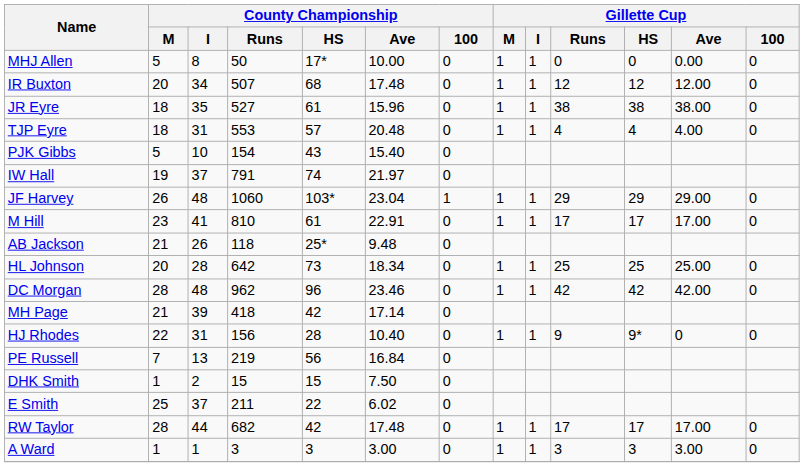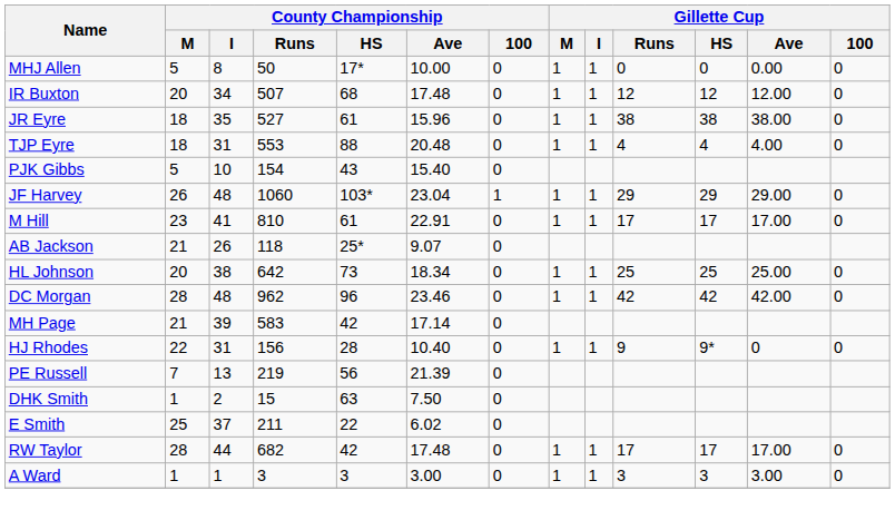 <table class="wikitable " width="100%">
 <tr bgcolor="#efefef">
 <th rowspan=2>Name</th>
 <th colspan=6><a href='#'>County Championship</a></th>
 <th colspan=6><a href='#'>Gillette Cup</a></th>
 </tr>
 <tr>
 <th>M</th>
 <th>I</th>
 <th>Runs</th>
 <th>HS</th>
 <th>Ave</th>
 <th>100</th>
 <th>M</th>
 <th>I</th>
 <th>Runs</th>
 <th>HS</th>
 <th>Ave</th>
 <th>100</th>
 </tr>
 <tr>
 <td><a href='#'>MHJ Allen</a></td>
 <td>5</td>
 <td>8</td>
 <td>50</td>
 <td>17*</td>
 <td>10.00</td>
 <td>0</td>
 <td>1</td>
 <td>1</td>
 <td>0</td>
 <td>0</td>
 <td>0.00</td>
 <td>0</td>
 </tr>
 <tr>
 <td><a href='#'>IR Buxton</a></td>
 <td>20</td>
 <td>34</td>
 <td>507</td>
 <td>68</td>
 <td>17.48</td>
 <td>0</td>
 <td>1</td>
 <td>1</td>
 <td>12</td>
 <td>12</td>
 <td>12.00</td>
 <td>0</td>
 </tr>
 <tr>
 <td><a href='#'>JR Eyre</a></td>
 <td>18</td>
 <td>35</td>
 <td>527</td>
 <td>61</td>
 <td>15.96</td>
 <td>0</td>
 <td>1</td>
 <td>1</td>
 <td>38</td>
 <td>38</td>
 <td>38.00</td>
 <td>0</td>
 </tr>
 <tr>
 <td><a href='#'>TJP Eyre</a></td>
 <td>18</td>
 <td>31</td>
 <td>553</td>
-<td>57</td>
+<td>88</td>
 <td>20.48</td>
 <td>0</td>
 <td>1</td>
 <td>1</td>
 <td>4</td>
 <td>4</td>
 <td>4.00</td>
 <td>0</td>
 </tr>
 <tr>
 <td><a href='#'>PJK Gibbs</a></td>
 <td>5</td>
 <td>10</td>
 <td>154</td>
 <td>43</td>
 <td>15.40</td>
-<td>0</td>
-<td></td>
-<td></td>
-<td></td>
-<td></td>
-<td></td>
-<td></td>
-</tr>
-<tr>
-<td><a href='#'>IW Hall</a></td>
-<td>19</td>
-<td>37</td>
-<td>791</td>
-<td>74</td>
-<td>21.97</td>
 <td>0</td>
 <td></td>
 <td></td>
 <td></td>
 <td></td>
 <td></td>
 <td></td>
 </tr>
 <tr>
 <td><a href='#'>JF Harvey</a></td>
 <td>26</td>
 <td>48</td>
 <td>1060</td>
 <td>103*</td>
 <td>23.04</td>
 <td>1</td>
 <td>1</td>
 <td>1</td>
 <td>29</td>
 <td>29</td>
 <td>29.00</td>
 <td>0</td>
 </tr>
 <tr>
 <td><a href='#'>M Hill</a></td>
 <td>23</td>
 <td>41</td>
 <td>810</td>
 <td>61</td>
 <td>22.91</td>
 <td>0</td>
 <td>1</td>
 <td>1</td>
 <td>17</td>
 <td>17</td>
 <td>17.00</td>
 <td>0</td>
 </tr>
 <tr>
 <td><a href='#'>AB Jackson</a></td>
 <td>21</td>
 <td>26</td>
 <td>118</td>
 <td>25*</td>
-<td>9.48</td>
+<td>9.07</td>
 <td>0</td>
 <td></td>
 <td></td>
 <td></td>
 <td></td>
 <td></td>
 <td></td>
 </tr>
 <tr>
 <td><a href='#'>HL Johnson</a></td>
 <td>20</td>
-<td>28</td>
+<td>38</td>
 <td>642</td>
 <td>73</td>
 <td>18.34</td>
 <td>0</td>
 <td>1</td>
 <td>1</td>
 <td>25</td>
 <td>25</td>
 <td>25.00</td>
 <td>0</td>
 </tr>
 <tr>
 <td><a href='#'>DC Morgan</a></td>
 <td>28</td>
 <td>48</td>
 <td>962</td>
 <td>96</td>
 <td>23.46</td>
 <td>0</td>
 <td>1</td>
 <td>1</td>
 <td>42</td>
 <td>42</td>
 <td>42.00</td>
 <td>0</td>
 </tr>
 <tr>
 <td><a href='#'>MH Page</a></td>
 <td>21</td>
 <td>39</td>
-<td>418</td>
+<td>583</td>
 <td>42</td>
 <td>17.14</td>
 <td>0</td>
 <td></td>
 <td></td>
 <td></td>
 <td></td>
 <td></td>
 <td></td>
 </tr>
 <tr>
 <td><a href='#'>HJ Rhodes</a></td>
 <td>22</td>
 <td>31</td>
 <td>156</td>
 <td>28</td>
 <td>10.40</td>
 <td>0</td>
 <td>1</td>
 <td>1</td>
 <td>9</td>
 <td>9*</td>
 <td>0</td>
 <td>0</td>
 </tr>
 <tr>
 <td><a href='#'>PE Russell</a></td>
 <td>7</td>
 <td>13</td>
 <td>219</td>
 <td>56</td>
-<td>16.84</td>
+<td>21.39</td>
 <td>0</td>
 <td></td>
 <td></td>
 <td></td>
 <td></td>
 <td></td>
 <td></td>
 </tr>
 <tr>
 <td><a href='#'>DHK Smith</a></td>
 <td>1</td>
 <td>2</td>
 <td>15</td>
-<td>15</td>
+<td>63</td>
 <td>7.50</td>
 <td>0</td>
 <td></td>
 <td></td>
 <td></td>
 <td></td>
 <td></td>
 <td></td>
 </tr>
 <tr>
 <td><a href='#'>E Smith</a></td>
 <td>25</td>
 <td>37</td>
 <td>211</td>
 <td>22</td>
 <td>6.02</td>
 <td>0</td>
 <td></td>
 <td></td>
 <td></td>
 <td></td>
 <td></td>
 <td></td>
 </tr>
 <tr>
 <td><a href='#'>RW Taylor</a></td>
 <td>28</td>
 <td>44</td>
 <td>682</td>
 <td>42</td>
 <td>17.48</td>
 <td>0</td>
 <td>1</td>
 <td>1</td>
 <td>17</td>
 <td>17</td>
 <td>17.00</td>
 <td>0</td>
 </tr>
 <tr>
 <td><a href='#'>A Ward</a></td>
 <td>1</td>
 <td>1</td>
 <td>3</td>
 <td>3</td>
 <td>3.00</td>
 <td>0</td>
 <td>1</td>
 <td>1</td>
 <td>3</td>
 <td>3</td>
 <td>3.00</td>
 <td>0</td>
 </tr>
 <tr>
 </tr>
 </table>
